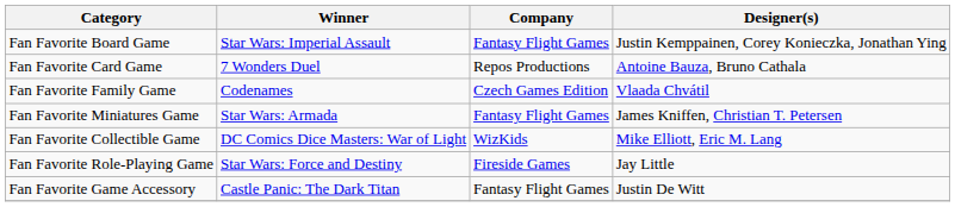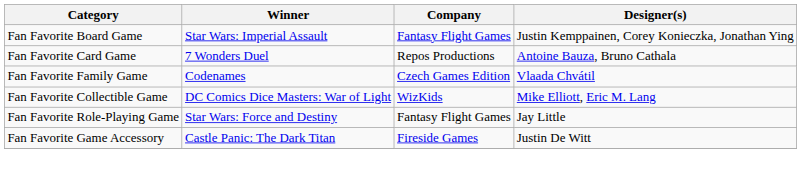 <table class="wikitable">
 <tr>
 <th>Category</th>
 <th>Winner</th>
 <th>Company</th>
 <th>Designer(s)</th>
 </tr>
 <tr>
 <td>Fan Favorite Board Game</td>
 <td><a href='#'>Star Wars: Imperial Assault</a></td>
 <td><a href='#'>Fantasy Flight Games</a></td>
 <td>Justin Kemppainen, Corey Konieczka, Jonathan Ying</td>
 </tr>
 <tr>
 <td>Fan Favorite Card Game</td>
 <td><a href='#'>7 Wonders Duel</a></td>
 <td>Repos Productions</td>
 <td><a href='#'>Antoine Bauza</a>, Bruno Cathala</td>
 </tr>
 <tr>
 <td>Fan Favorite Family Game</td>
 <td><a href='#'>Codenames</a></td>
 <td><a href='#'>Czech Games Edition</a></td>
 <td><a href='#'>Vlaada Chvátil</a></td>
 </tr>
 <tr>
-<td>Fan Favorite Miniatures Game</td>
-<td><a href='#'>Star Wars: Armada</a></td>
-<td><a href='#'>Fantasy Flight Games</a></td>
-<td>James Kniffen, <a href='#'>Christian T. Petersen</a></td>
-</tr>
-<tr>
 <td>Fan Favorite Collectible Game</td>
 <td><a href='#'>DC Comics Dice Masters: War of Light</a></td>
 <td><a href='#'>WizKids</a></td>
 <td><a href='#'>Mike Elliott</a>, <a href='#'>Eric M. Lang</a></td>
 </tr>
 <tr>
 <td>Fan Favorite Role-Playing  Game</td>
 <td><a href='#'>Star Wars: Force and Destiny</a></td>
-<td><a href='#'>Fireside Games</a></td>
+<td>Fantasy Flight Games</td>
 <td>Jay Little</td>
 </tr>
 <tr>
 <td>Fan Favorite Game  Accessory</td>
 <td><a href='#'>Castle Panic: The Dark Titan</a></td>
-<td>Fantasy Flight Games</td>
+<td><a href='#'>Fireside Games</a></td>
 <td>Justin De Witt</td>
 </tr>
 <tr>
 </tr>
 </table>
